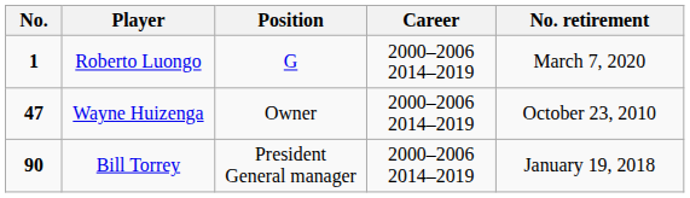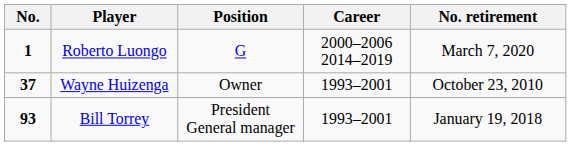 <table class="wikitable sortable" style="text-align:center">
 <tr>
 <th width=40px>No.</th>
 <th width=120px>Player</th>
 <th width=120px>Position</th>
 <th width=100px>Career</th>
 <th width=150px>No. retirement</th>
 </tr>
 <tr>
 <td><strong>1</strong></td>
 <td><a href='#'>Roberto Luongo</a></td>
 <td><a href='#'>G</a></td>
 <td>2000–2006<br>2014–2019</td>
 <td>March 7, 2020</td>
 </tr>
 <tr>
-<td><strong>47</strong></td>
+<td><strong>37</strong></td>
 <td><a href='#'>Wayne Huizenga</a></td>
 <td>Owner</td>
-<td>2000–2006<br>2014–2019</td>
+<td>1993–2001</td>
 <td>October 23, 2010</td>
 </tr>
 <tr>
-<td><strong>90</strong></td>
+<td><strong>93</strong></td>
 <td><a href='#'>Bill Torrey</a></td>
 <td>President<br>General manager</td>
-<td>2000–2006<br>2014–2019</td>
+<td>1993–2001</td>
 <td>January 19, 2018</td>
 </tr>
 </table>
